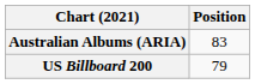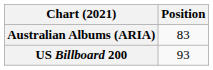 <table class="wikitable sortable plainrowheaders" style="text-align:center">
 <tr>
 <th scope="col">Chart (2021)</th>
 <th scope="col">Position</th>
 </tr>
 <tr>
 <th scope="row">Australian Albums (ARIA)</th>
 <td>83</td>
 </tr>
 <tr>
 <th scope="row">US <em>Billboard</em> 200</th>
-<td>79</td>
+<td>93</td>
 </tr>
 </table>
